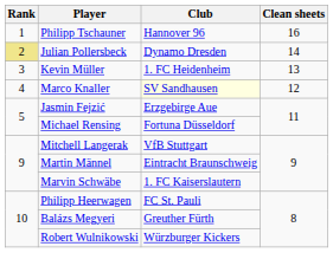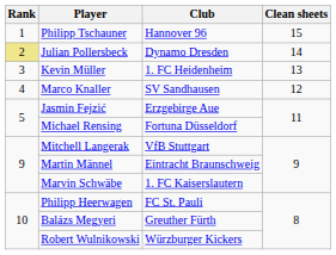 <table class="wikitable" style="text-align:center">
 <tr>
 <th>Rank</th>
 <th>Player</th>
 <th>Club</th>
 <th>Clean sheets</th>
 </tr>
 <tr>
 <td>1</td>
 <td align="left"> <a href='#'>Philipp Tschauner</a></td>
 <td align="left"><a href='#'>Hannover 96</a></td>
-<td>16</td>
+<td>15</td>
 </tr>
 <tr>
 <td style="background: khaki;">2</td>
 <td align="left"> <a href='#'>Julian Pollersbeck</a></td>
 <td align="left"><a href='#'>Dynamo Dresden</a></td>
 <td>14</td>
 </tr>
 <tr>
 <td>3</td>
 <td align="left"> <a href='#'>Kevin Müller</a></td>
 <td align="left"><a href='#'>1. FC Heidenheim</a></td>
 <td>13</td>
 </tr>
 <tr>
 <td>4</td>
 <td align="left"> <a href='#'>Marco Knaller</a></td>
-<td align="left" style="background: lightyellow;"><a href='#'>SV Sandhausen</a></td>
+<td align="left"><a href='#'>SV Sandhausen</a></td>
 <td>12</td>
 </tr>
 <tr>
 <td rowspan=2>5</td>
 <td align="left"> <a href='#'>Jasmin Fejzić</a></td>
 <td align="left"><a href='#'>Erzgebirge Aue</a></td>
 <td rowspan=2>11</td>
 </tr>
 <tr>
 <td align="left"> <a href='#'>Michael Rensing</a></td>
 <td align="left"><a href='#'>Fortuna Düsseldorf</a></td>
 </tr>
 <tr>
 <td rowspan=3>9</td>
 <td align="left"> <a href='#'>Mitchell Langerak</a></td>
 <td align="left"><a href='#'>VfB Stuttgart</a></td>
 <td rowspan=3>9</td>
 </tr>
 <tr>
 <td align="left"> <a href='#'>Martin Männel</a></td>
 <td align="left"><a href='#'>Eintracht Braunschweig</a></td>
 </tr>
 <tr>
 <td align="left"> <a href='#'>Marvin Schwäbe</a></td>
 <td align="left"><a href='#'>1. FC Kaiserslautern</a></td>
 </tr>
 <tr>
 <td rowspan=3>10</td>
 <td align="left"> <a href='#'>Philipp Heerwagen</a></td>
 <td align="left"><a href='#'>FC St. Pauli</a></td>
 <td rowspan=3>8</td>
 </tr>
 <tr>
 <td align="left"> <a href='#'>Balázs Megyeri</a></td>
 <td align="left"><a href='#'>Greuther Fürth</a></td>
 </tr>
 <tr>
 <td align="left"> <a href='#'>Robert Wulnikowski</a></td>
 <td align="left"><a href='#'>Würzburger Kickers</a></td>
 </tr>
 </table>
